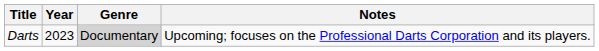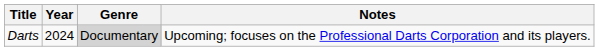 <table class="wikitable sortable">
 <tr>
 <th>Title</th>
 <th>Year</th>
 <th>Genre</th>
 <th>Notes</th>
 </tr>
 <tr>
 <td><em>Darts</em></td>
-<td>2023</td>
+<td>2024</td>
 <td style="background: lightgrey;">Documentary</td>
 <td>Upcoming; focuses on the <a href='#'>Professional Darts Corporation</a> and its players.</td>
 </tr>
 </table>
